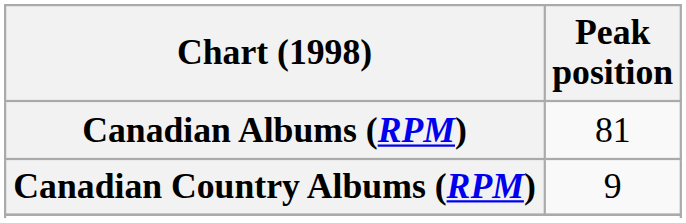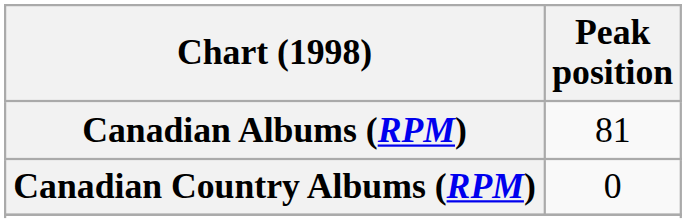 <table class="wikitable sortable plainrowheaders" style="text-align:center">
 <tr>
 <th scope="col">Chart (1998)</th>
 <th scope="col">Peak<br>position</th>
 </tr>
 <tr>
 <th scope="row">Canadian Albums (<em><a href='#'>RPM</a></em>)</th>
 <td>81</td>
 </tr>
 <tr>
 <th scope="row">Canadian Country Albums (<em><a href='#'>RPM</a></em>)</th>
-<td>9</td>
+<td>0</td>
 </tr>
 <tr>
 </tr>
 <tr>
 </tr>
 </table>
